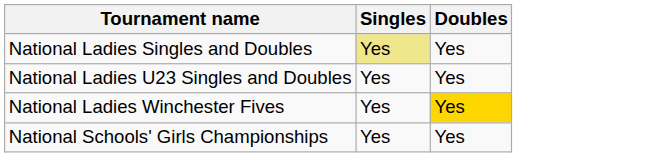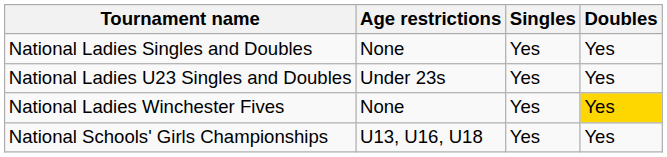 <table class="wikitable">
 <tr>
 <th>Tournament name</th>
+<th>Age restrictions</th>
 <th>Singles</th>
 <th>Doubles</th>
 </tr>
 <tr>
 <td>National Ladies Singles and Doubles</td>
-<td style="background: khaki;">Yes</td>
+<td>None</td>
+<td>Yes</td>
 <td>Yes</td>
 </tr>
 <tr>
 <td>National Ladies U23 Singles and Doubles</td>
+<td>Under 23s</td>
 <td>Yes</td>
 <td>Yes</td>
 </tr>
 <tr>
 <td>National Ladies Winchester Fives</td>
+<td>None</td>
 <td>Yes</td>
 <td style="background: gold;">Yes</td>
 </tr>
 <tr>
 <td>National Schools' Girls Championships</td>
+<td>U13, U16, U18</td>
 <td>Yes</td>
 <td>Yes</td>
 </tr>
 </table>
